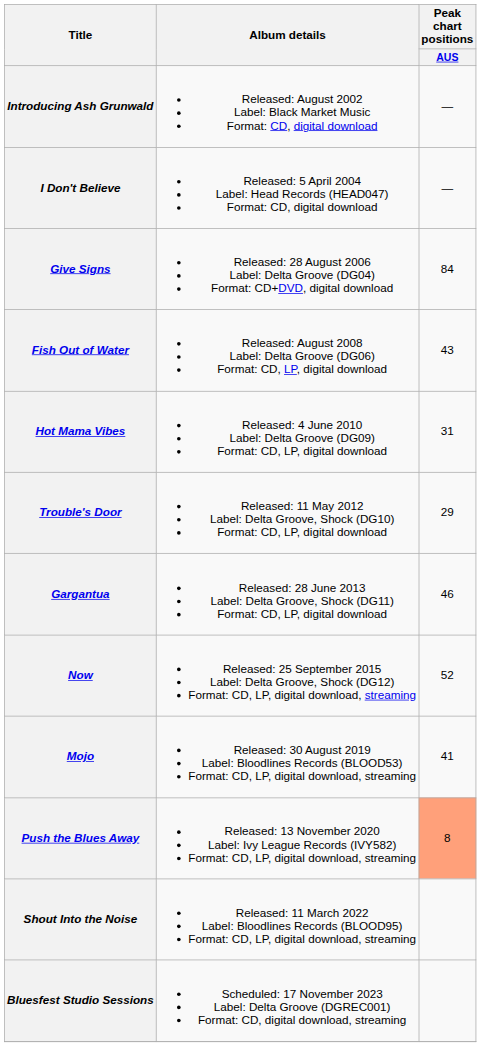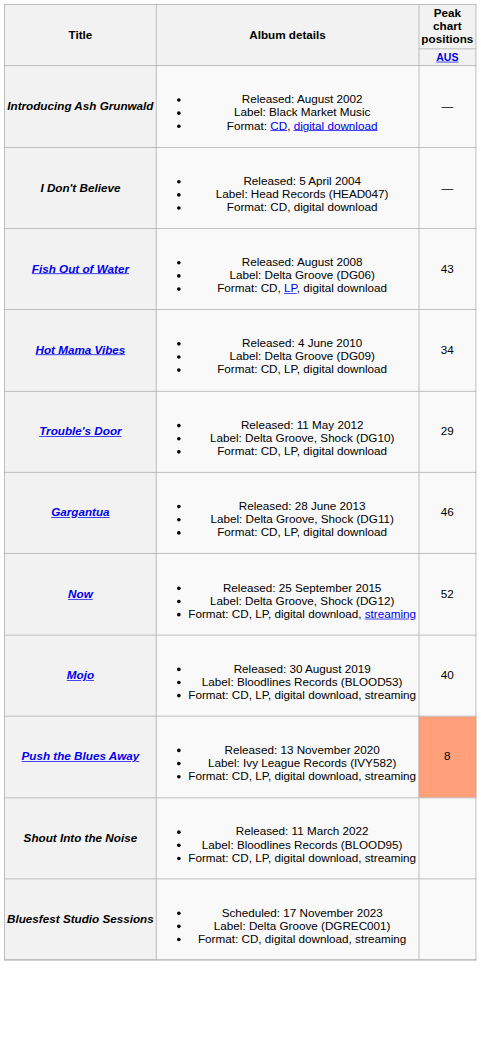 <table class="wikitable plainrowheaders" style="text-align:center;">
 <tr>
 <th scope="col" rowspan="2">Title</th>
 <th scope="col" rowspan="2">Album details</th>
 <th scope="col" colspan="1">Peak chart positions</th>
 </tr>
 <tr>
 <th scope="col" style="width:3em;font-size:90%;"><a href='#'>AUS</a><br></th>
 </tr>
 <tr>
 <th scope="row"><em>Introducing Ash Grunwald</em></th>
 <td><br><ul><li>Released: August 2002</li><li>Label: Black Market Music</li><li>Format: <a href='#'>CD</a>, <a href='#'>digital download</a></li></ul></td>
 <td>—</td>
 </tr>
 <tr>
 <th scope="row"><em>I Don't Believe</em></th>
 <td><br><ul><li>Released: 5 April 2004</li><li>Label: Head Records (HEAD047)</li><li>Format: CD, digital download</li></ul></td>
 <td>—</td>
 </tr>
 <tr>
-<th scope="row"><em><a href='#'>Give Signs</a></em></th>
-<td><br><ul><li>Released: 28 August 2006</li><li>Label: Delta Groove (DG04)</li><li>Format: CD+<a href='#'>DVD</a>, digital download</li></ul></td>
-<td>84</td>
-</tr>
-<tr>
 <th scope="row"><em><a href='#'>Fish Out of Water</a></em></th>
 <td><br><ul><li>Released: August 2008</li><li>Label: Delta Groove (DG06)</li><li>Format: CD, <a href='#'>LP</a>, digital download</li></ul></td>
 <td>43</td>
 </tr>
 <tr>
 <th scope="row"><em><a href='#'>Hot Mama Vibes</a></em></th>
 <td><br><ul><li>Released: 4 June 2010</li><li>Label: Delta Groove (DG09)</li><li>Format: CD, LP, digital download</li></ul></td>
-<td>31</td>
+<td>34</td>
 </tr>
 <tr>
 <th scope="row"><em><a href='#'>Trouble's Door</a></em></th>
 <td><br><ul><li>Released: 11 May 2012</li><li>Label: Delta Groove, Shock (DG10)</li><li>Format: CD, LP, digital download</li></ul></td>
 <td>29</td>
 </tr>
 <tr>
 <th scope="row"><em><a href='#'>Gargantua</a></em><br></th>
 <td><br><ul><li>Released: 28 June 2013</li><li>Label: Delta Groove, Shock (DG11)</li><li>Format: CD, LP, digital download</li></ul></td>
 <td>46</td>
 </tr>
 <tr>
 <th scope="row"><em><a href='#'>Now</a></em></th>
 <td><br><ul><li>Released: 25 September 2015</li><li>Label: Delta Groove, Shock (DG12)</li><li>Format: CD, LP, digital download, <a href='#'>streaming</a></li></ul></td>
 <td>52</td>
 </tr>
 <tr>
 <th scope="row"><em><a href='#'>Mojo</a></em></th>
 <td><br><ul><li>Released: 30 August 2019</li><li>Label: Bloodlines Records (BLOOD53)</li><li>Format: CD, LP, digital download, streaming</li></ul></td>
-<td>41</td>
+<td>40</td>
 </tr>
 <tr>
 <th scope="row"><em><a href='#'>Push the Blues Away</a></em><br></th>
 <td><br><ul><li>Released: 13 November 2020</li><li>Label: Ivy League Records (IVY582)</li><li>Format: CD, LP, digital download, streaming</li></ul></td>
 <td style="background: lightsalmon;">8</td>
 </tr>
 <tr>
 <th scope="row"><em>Shout Into the Noise</em></th>
 <td><br><ul><li>Released: 11 March 2022</li><li>Label: Bloodlines Records (BLOOD95)</li><li>Format: CD, LP, digital download, streaming</li></ul></td>
 <td></td>
 </tr>
 <tr>
 <th scope="row"><em>Bluesfest Studio Sessions</em></th>
 <td><br><ul><li>Scheduled: 17 November 2023</li><li>Label: Delta Groove (DGREC001)</li><li>Format: CD, digital download, streaming</li></ul></td>
 <td></td>
 </tr>
 <tr>
 </tr>
 </table>
